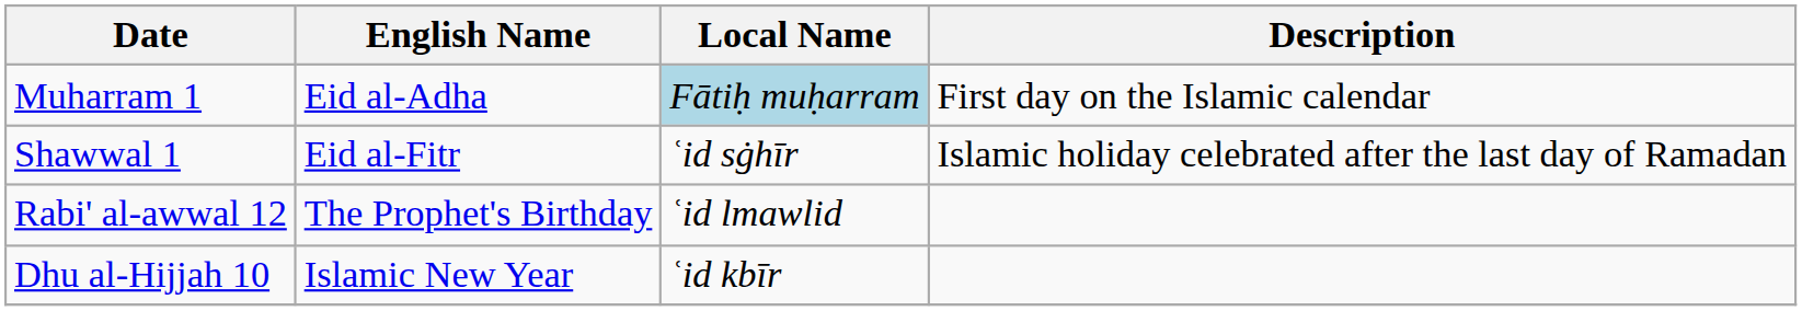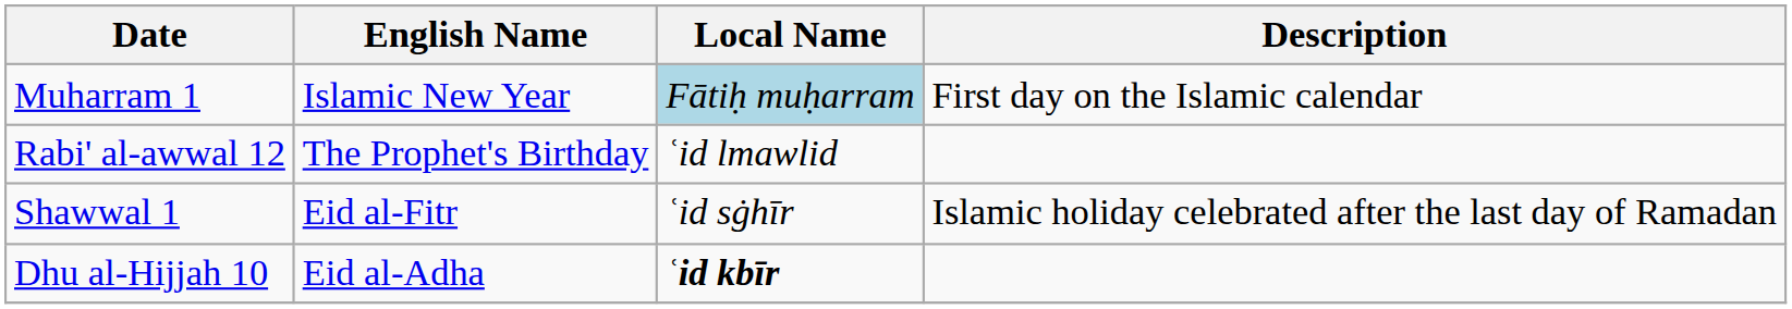 <table class="wikitable">
 <tr>
 <th>Date</th>
 <th>English Name</th>
 <th>Local Name</th>
 <th>Description</th>
 </tr>
 <tr --->
 <td><a href='#'>Muharram 1</a></td>
-<td><a href='#'>Eid al-Adha</a></td>
+<td><a href='#'>Islamic New Year</a></td>
 <td style="background: lightblue;"><em>Fātiḥ muḥarram</em></td>
 <td>First day on the Islamic calendar <br></td>
+</tr>
+<tr --->
+<td><a href='#'>Rabi' al-awwal 12</a></td>
+<td><a href='#'>The Prophet's Birthday</a></td>
+<td><em>ʿid lmawlid</em></td>
+<td><br></td>
 </tr>
 <tr --->
 <td><a href='#'>Shawwal 1</a></td>
 <td><a href='#'>Eid al-Fitr</a></td>
 <td><em>ʿid sġhīr</em></td>
 <td>Islamic holiday celebrated after the last day of Ramadan<br></td>
 </tr>
 <tr --->
-<td><a href='#'>Rabi' al-awwal 12</a></td>
-<td><a href='#'>The Prophet's Birthday</a></td>
-<td><em>ʿid lmawlid</em></td>
-<td><br></td>
-</tr>
-<tr --->
 <td><a href='#'>Dhu al-Hijjah 10</a></td>
-<td><a href='#'>Islamic New Year</a></td>
-<td><em>ʿid kbīr</em></td>
+<td><a href='#'>Eid al-Adha</a></td>
+<td><strong><em>ʿid kbīr</em></strong></td>
 <td><br></td>
 </tr>
 <tr --->
 </tr>
 </table>
